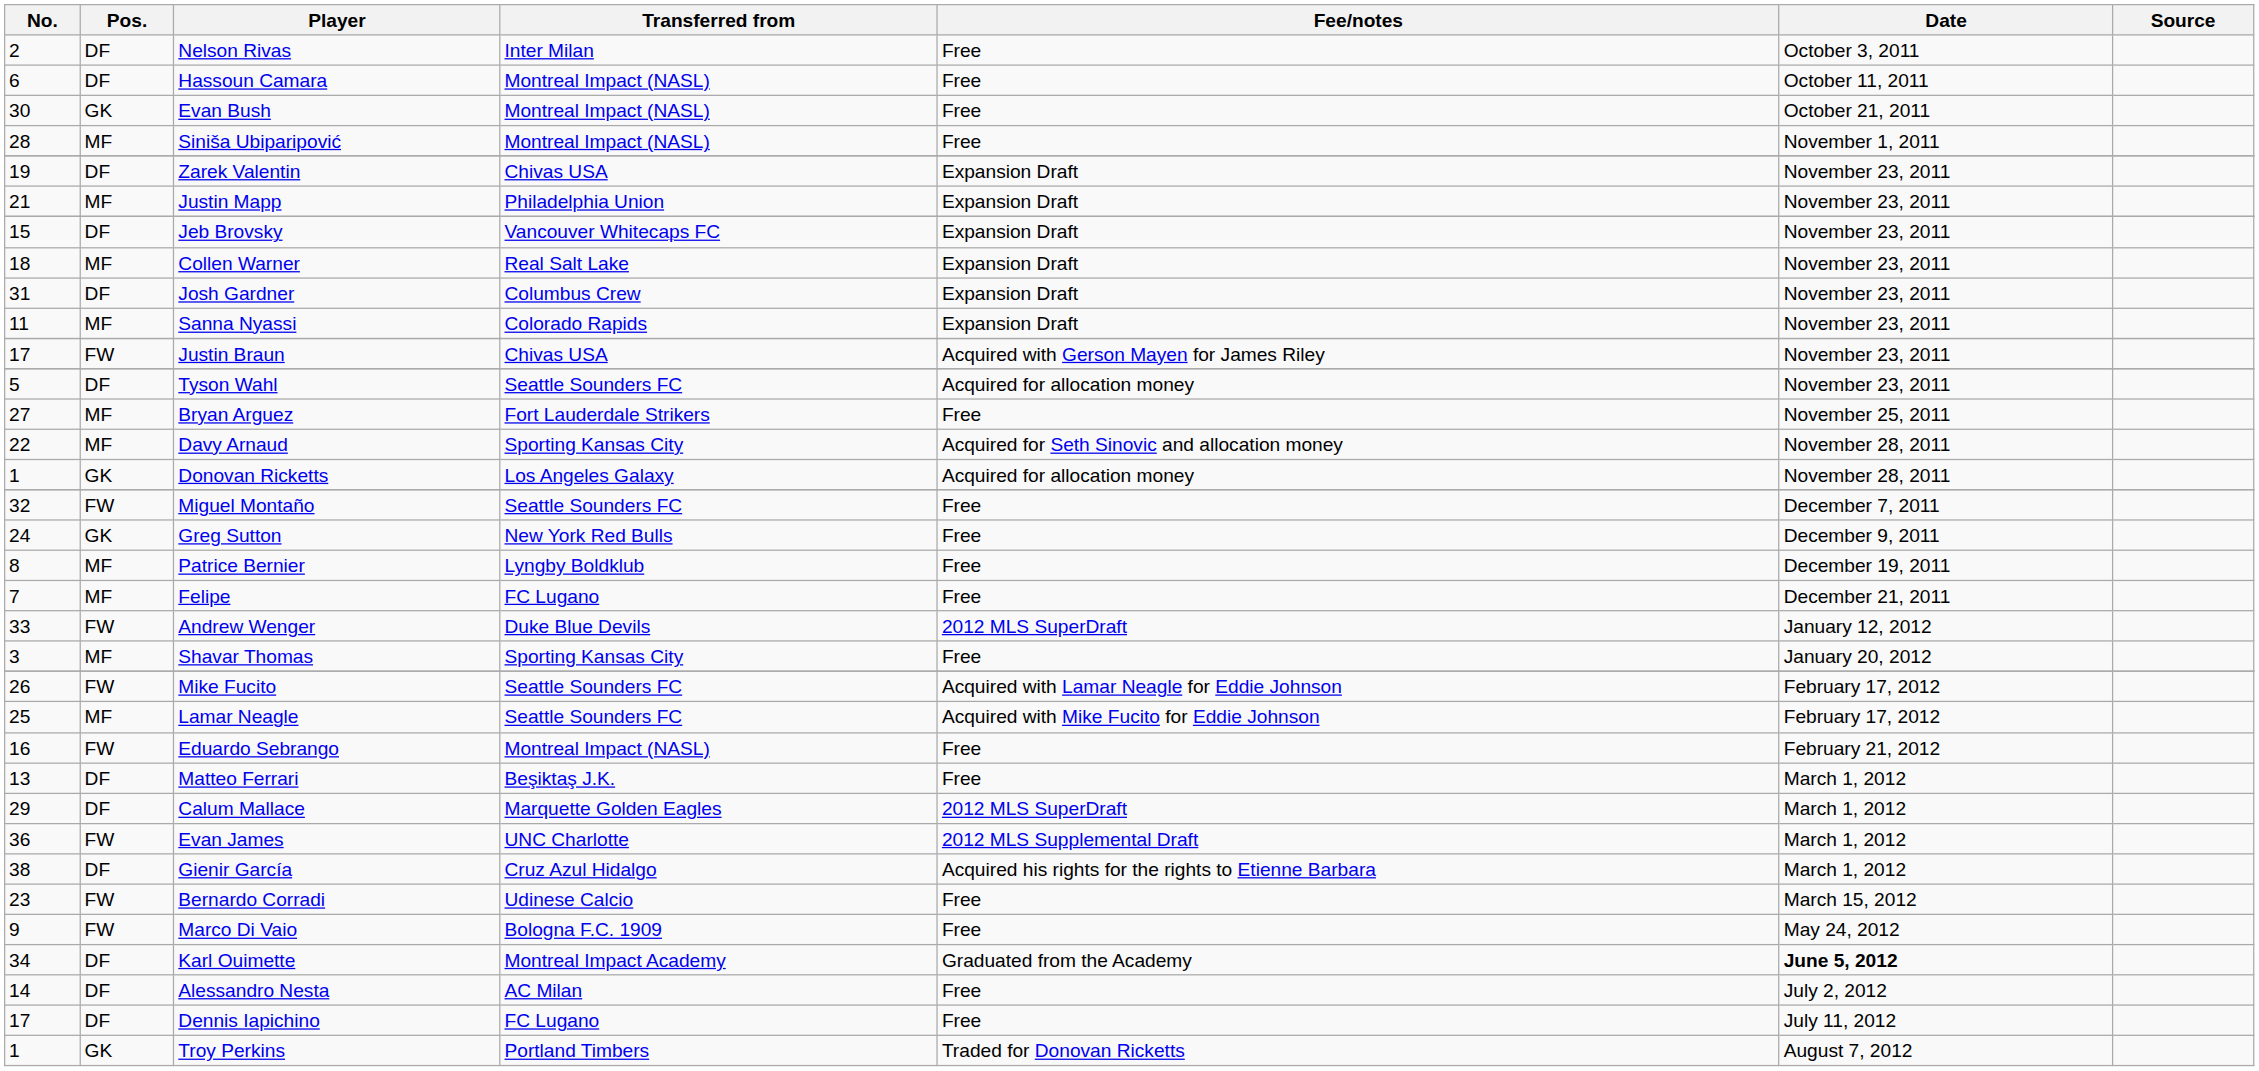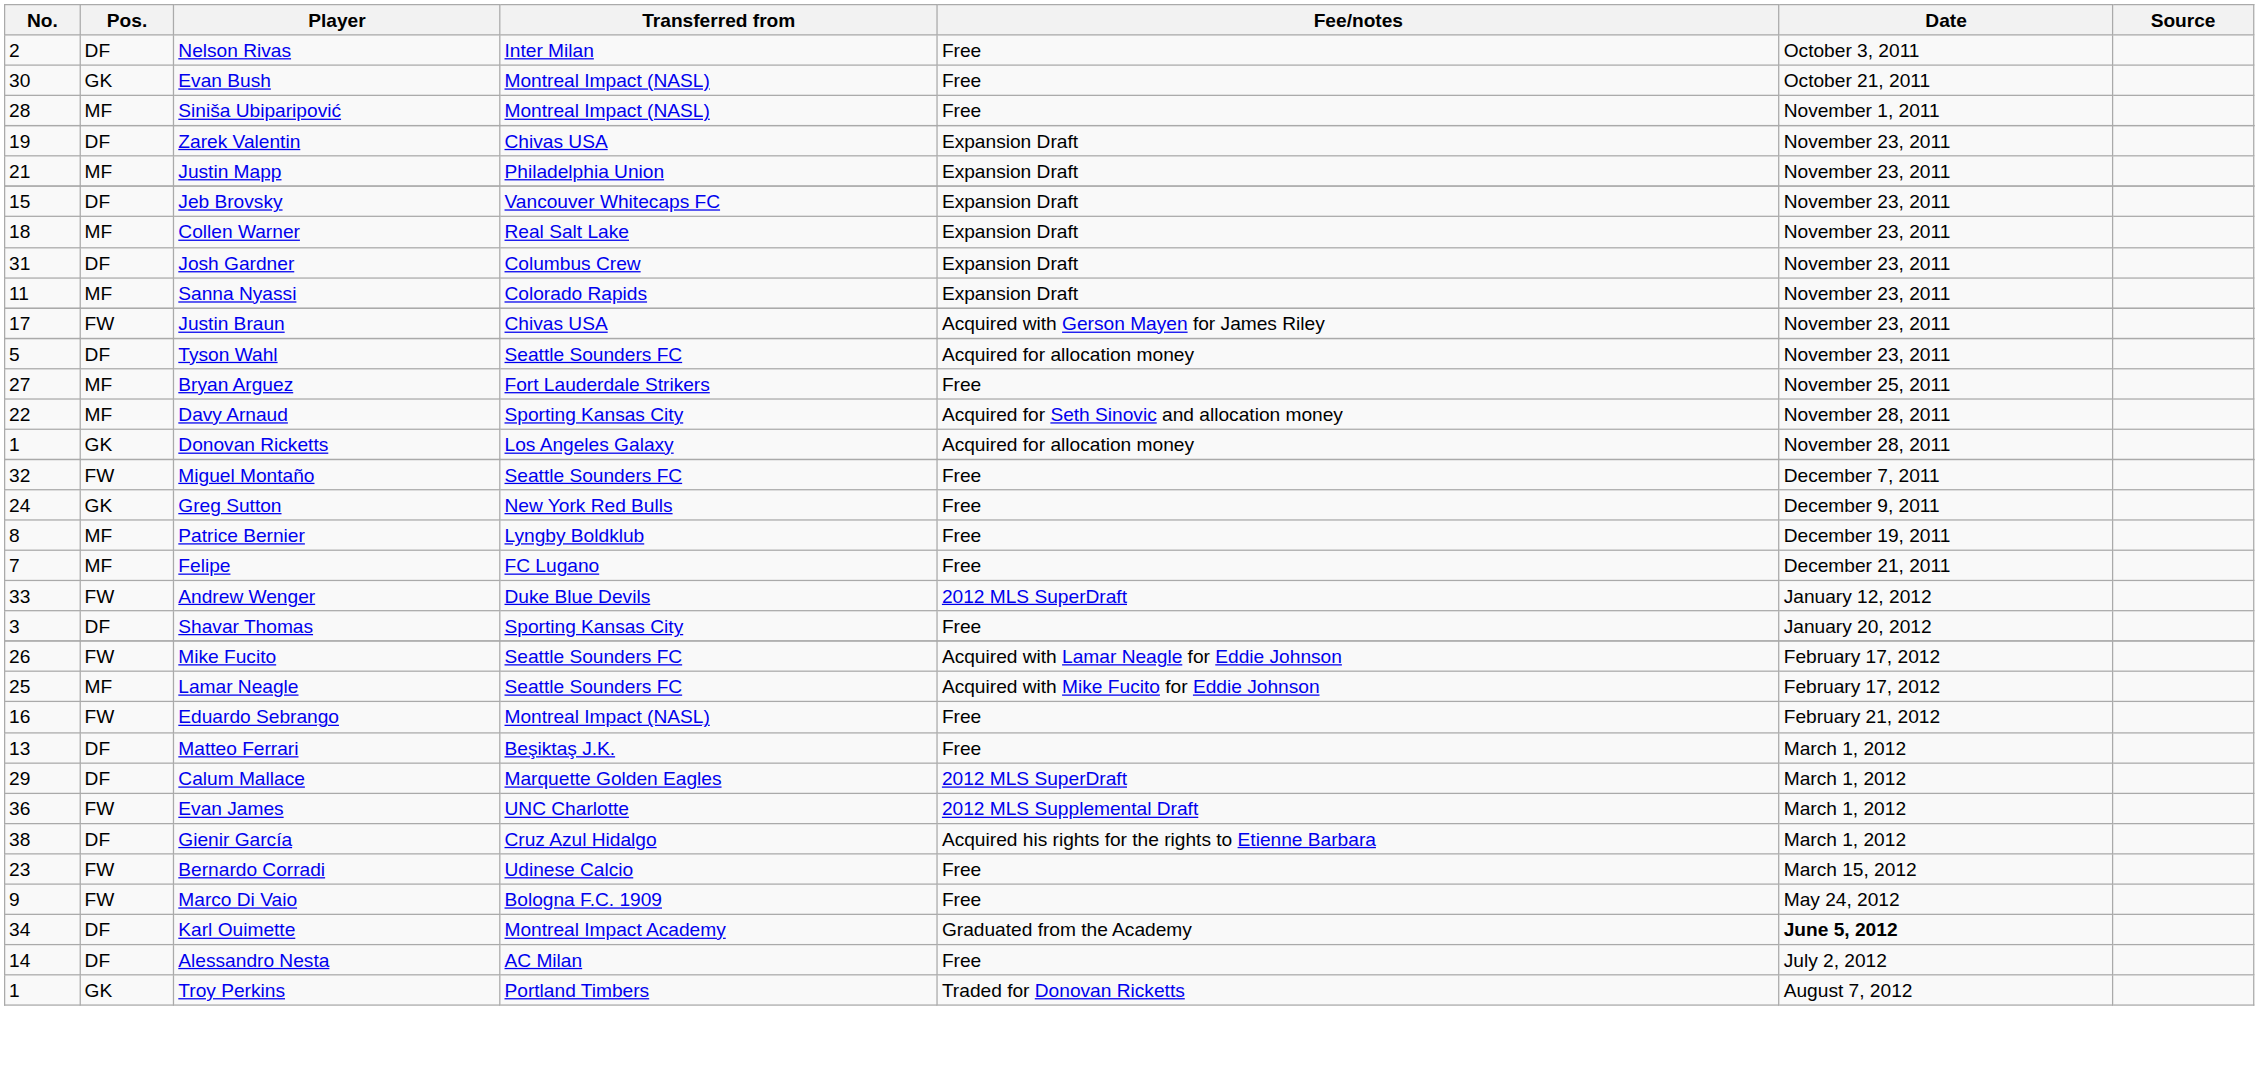 <table class="wikitable sortable" style="width:90%; text-align:center; font-size:95%; text-align:left;">
 <tr>
 <th><strong>No.</strong></th>
 <th><strong>Pos.</strong></th>
 <th><strong>Player</strong></th>
 <th><strong>Transferred from</strong></th>
 <th><strong>Fee/notes</strong></th>
 <th><strong>Date</strong></th>
 <th><strong>Source</strong></th>
 </tr>
 <tr>
 <td>2</td>
 <td>DF</td>
 <td> <a href='#'>Nelson Rivas</a></td>
 <td> <a href='#'>Inter Milan</a></td>
 <td>Free</td>
 <td>October 3, 2011</td>
-<td></td>
-</tr>
-<tr>
-<td>6</td>
-<td>DF</td>
-<td> <a href='#'>Hassoun Camara</a></td>
-<td> <a href='#'>Montreal Impact (NASL)</a></td>
-<td>Free</td>
-<td>October 11, 2011</td>
 <td></td>
 </tr>
 <tr>
 <td>30</td>
 <td>GK</td>
 <td> <a href='#'>Evan Bush</a></td>
 <td> <a href='#'>Montreal Impact (NASL)</a></td>
 <td>Free</td>
 <td>October 21, 2011</td>
 <td></td>
 </tr>
 <tr>
 <td>28</td>
 <td>MF</td>
 <td> <a href='#'>Siniša Ubiparipović</a></td>
 <td> <a href='#'>Montreal Impact (NASL)</a></td>
 <td>Free</td>
 <td>November 1, 2011</td>
 <td></td>
 </tr>
 <tr -||FW||>
 </tr>
 <tr>
 <td>19</td>
 <td>DF</td>
 <td> <a href='#'>Zarek Valentin</a></td>
 <td> <a href='#'>Chivas USA</a></td>
 <td>Expansion Draft</td>
 <td>November 23, 2011</td>
 <td></td>
 </tr>
 <tr>
 <td>21</td>
 <td>MF</td>
 <td> <a href='#'>Justin Mapp</a></td>
 <td> <a href='#'>Philadelphia Union</a></td>
 <td>Expansion Draft</td>
 <td>November 23, 2011</td>
 <td></td>
 </tr>
 <tr -||DF||>
 </tr>
 <tr>
 <td>15</td>
 <td>DF</td>
 <td> <a href='#'>Jeb Brovsky</a></td>
 <td> <a href='#'>Vancouver Whitecaps FC</a></td>
 <td>Expansion Draft</td>
 <td>November 23, 2011</td>
 <td></td>
 </tr>
 <tr>
 <td>18</td>
 <td>MF</td>
 <td> <a href='#'>Collen Warner</a></td>
 <td> <a href='#'>Real Salt Lake</a></td>
 <td>Expansion Draft</td>
 <td>November 23, 2011</td>
 <td></td>
 </tr>
 <tr>
 <td>31</td>
 <td>DF</td>
 <td> <a href='#'>Josh Gardner</a></td>
 <td> <a href='#'>Columbus Crew</a></td>
 <td>Expansion Draft</td>
 <td>November 23, 2011</td>
 <td></td>
 </tr>
 <tr>
 <td>11</td>
 <td>MF</td>
 <td> <a href='#'>Sanna Nyassi</a></td>
 <td> <a href='#'>Colorado Rapids</a></td>
 <td>Expansion Draft</td>
 <td>November 23, 2011</td>
 <td></td>
 </tr>
 <tr -||MF||>
 </tr>
 <tr -||DF-MF||>
 </tr>
 <tr>
 <td>17</td>
 <td>FW</td>
 <td> <a href='#'>Justin Braun</a></td>
 <td> <a href='#'>Chivas USA</a></td>
 <td>Acquired with <a href='#'>Gerson Mayen</a> for James Riley</td>
 <td>November 23, 2011</td>
 <td></td>
 </tr>
 <tr -||MF||>
 </tr>
 <tr>
 <td>5</td>
 <td>DF</td>
 <td> <a href='#'>Tyson Wahl</a></td>
 <td> <a href='#'>Seattle Sounders FC</a></td>
 <td>Acquired for allocation money</td>
 <td>November 23, 2011</td>
 <td></td>
 </tr>
 <tr>
 <td>27</td>
 <td>MF</td>
 <td> <a href='#'>Bryan Arguez</a></td>
 <td> <a href='#'>Fort Lauderdale Strikers</a></td>
 <td>Free</td>
 <td>November 25, 2011</td>
 <td></td>
 </tr>
 <tr>
 <td>22</td>
 <td>MF</td>
 <td> <a href='#'>Davy Arnaud</a></td>
 <td> <a href='#'>Sporting Kansas City</a></td>
 <td>Acquired for <a href='#'>Seth Sinovic</a> and allocation money</td>
 <td>November 28, 2011</td>
 <td></td>
 </tr>
 <tr>
 <td>1</td>
 <td>GK</td>
 <td> <a href='#'>Donovan Ricketts</a></td>
 <td> <a href='#'>Los Angeles Galaxy</a></td>
 <td>Acquired for allocation money</td>
 <td>November 28, 2011</td>
 <td></td>
 </tr>
 <tr -||MF || >
 </tr>
 <tr>
 <td>32</td>
 <td>FW</td>
 <td> <a href='#'>Miguel Montaño</a></td>
 <td> <a href='#'>Seattle Sounders FC</a></td>
 <td>Free</td>
 <td>December 7, 2011</td>
 <td></td>
 </tr>
 <tr>
 <td>24</td>
 <td>GK</td>
 <td> <a href='#'>Greg Sutton</a></td>
 <td> <a href='#'>New York Red Bulls</a></td>
 <td>Free</td>
 <td>December 9, 2011</td>
 <td></td>
 </tr>
 <tr>
 <td>8</td>
 <td>MF</td>
 <td> <a href='#'>Patrice Bernier</a></td>
 <td> <a href='#'>Lyngby Boldklub</a></td>
 <td>Free</td>
 <td>December 19, 2011</td>
 <td></td>
 </tr>
 <tr>
 <td>7</td>
 <td>MF</td>
 <td> <a href='#'>Felipe</a></td>
 <td> <a href='#'>FC Lugano</a></td>
 <td>Free</td>
 <td>December 21, 2011</td>
 <td></td>
 </tr>
 <tr>
 <td>33</td>
 <td>FW</td>
 <td> <a href='#'>Andrew Wenger</a></td>
 <td> <a href='#'>Duke Blue Devils</a></td>
 <td><a href='#'>2012 MLS SuperDraft</a></td>
 <td>January 12, 2012</td>
 <td></td>
 </tr>
 <tr>
 <td>3</td>
-<td>MF</td>
+<td>DF</td>
 <td> <a href='#'>Shavar Thomas</a></td>
 <td> <a href='#'>Sporting Kansas City</a></td>
 <td>Free</td>
 <td>January 20, 2012</td>
 <td></td>
 </tr>
 <tr -||FW||>
 </tr>
 <tr>
 <td>26</td>
 <td>FW</td>
 <td> <a href='#'>Mike Fucito</a></td>
 <td> <a href='#'>Seattle Sounders FC</a></td>
 <td>Acquired with <a href='#'>Lamar Neagle</a> for <a href='#'>Eddie Johnson</a></td>
 <td>February 17, 2012</td>
 <td></td>
 </tr>
 <tr>
 <td>25</td>
 <td>MF</td>
 <td> <a href='#'>Lamar Neagle</a></td>
 <td> <a href='#'>Seattle Sounders FC</a></td>
 <td>Acquired with <a href='#'>Mike Fucito</a> for <a href='#'>Eddie Johnson</a></td>
 <td>February 17, 2012</td>
 <td></td>
 </tr>
 <tr>
 <td>16</td>
 <td>FW</td>
 <td> <a href='#'>Eduardo Sebrango</a></td>
 <td> <a href='#'>Montreal Impact (NASL)</a></td>
 <td>Free</td>
 <td>February 21, 2012</td>
 <td></td>
 </tr>
 <tr>
 <td>13</td>
 <td>DF</td>
 <td> <a href='#'>Matteo Ferrari</a></td>
 <td> <a href='#'>Beşiktaş J.K.</a></td>
 <td>Free</td>
 <td>March 1, 2012</td>
 <td></td>
 </tr>
 <tr>
 <td>29</td>
 <td>DF</td>
 <td> <a href='#'>Calum Mallace</a></td>
 <td> <a href='#'>Marquette Golden Eagles</a></td>
 <td><a href='#'>2012 MLS SuperDraft</a></td>
 <td>March 1, 2012</td>
 <td></td>
 </tr>
 <tr>
 <td>36</td>
 <td>FW</td>
 <td> <a href='#'>Evan James</a></td>
 <td> <a href='#'>UNC Charlotte</a></td>
 <td><a href='#'>2012 MLS Supplemental Draft</a></td>
 <td>March 1, 2012</td>
 <td></td>
 </tr>
 <tr>
 <td>38</td>
 <td>DF</td>
 <td> <a href='#'>Gienir García</a></td>
 <td> <a href='#'>Cruz Azul Hidalgo</a></td>
 <td>Acquired his rights for the rights to <a href='#'>Etienne Barbara</a></td>
 <td>March 1, 2012</td>
 <td></td>
 </tr>
 <tr>
 <td>23</td>
 <td>FW</td>
 <td> <a href='#'>Bernardo Corradi</a></td>
 <td> <a href='#'>Udinese Calcio</a></td>
 <td>Free</td>
 <td>March 15, 2012</td>
 <td></td>
 </tr>
 <tr>
 <td>9</td>
 <td>FW</td>
 <td> <a href='#'>Marco Di Vaio</a></td>
 <td> <a href='#'>Bologna F.C. 1909</a></td>
 <td>Free</td>
 <td>May 24, 2012</td>
 <td></td>
 </tr>
 <tr>
 <td>34</td>
 <td>DF</td>
 <td> <a href='#'>Karl Ouimette</a></td>
 <td> <a href='#'>Montreal Impact Academy</a></td>
 <td>Graduated from the Academy</td>
 <td><strong>June 5, 2012</strong></td>
 <td></td>
 </tr>
 <tr>
 <td>14</td>
 <td>DF</td>
 <td> <a href='#'>Alessandro Nesta</a></td>
 <td> <a href='#'>AC Milan</a></td>
 <td>Free</td>
 <td>July 2, 2012</td>
 <td></td>
 </tr>
 <tr>
-<td>17</td>
-<td>DF</td>
-<td> <a href='#'>Dennis Iapichino</a></td>
-<td> <a href='#'>FC Lugano</a></td>
-<td>Free</td>
-<td>July 11, 2012</td>
-<td></td>
-</tr>
-<tr>
 <td>1</td>
 <td>GK</td>
 <td> <a href='#'>Troy Perkins</a></td>
 <td> <a href='#'>Portland Timbers</a></td>
 <td>Traded for <a href='#'>Donovan Ricketts</a></td>
 <td>August 7, 2012</td>
 <td></td>
 </tr>
 </table>
